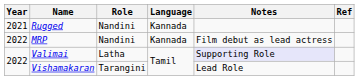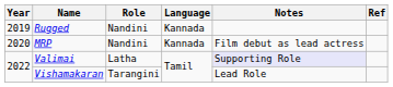 <table class="wikitable">
 <tr>
 <th>Year</th>
 <th>Name</th>
 <th>Role</th>
 <th>Language</th>
 <th>Notes</th>
 <th>Ref</th>
 </tr>
 <tr>
-<td>2021</td>
+<td>2019</td>
 <td><em><a href='#'>Rugged</a></em></td>
 <td>Nandini</td>
 <td>Kannada</td>
 <td></td>
 <td></td>
 </tr>
 <tr>
-<td>2022</td>
+<td>2020</td>
 <td><em><a href='#'>MRP</a></em></td>
 <td>Nandini</td>
 <td>Kannada</td>
 <td>Film debut as lead actress</td>
 <td></td>
 </tr>
 <tr>
 <td rowspan="2">2022</td>
 <td><em><a href='#'>Valimai</a></em></td>
 <td>Latha</td>
 <td rowspan="2">Tamil</td>
 <td style="background: lavender;">Supporting Role</td>
 <td></td>
 </tr>
 <tr>
 <td><em><a href='#'>Vishamakaran</a></em></td>
 <td>Tarangini</td>
 <td>Lead Role</td>
 <td></td>
 </tr>
 </table>
